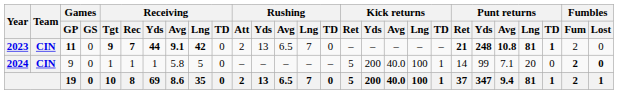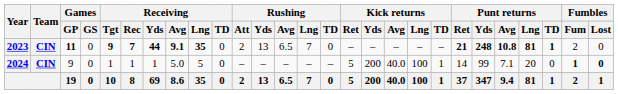 <table class="wikitable" style="text-align:center;">
 <tr>
 <th rowspan="2">Year</th>
 <th rowspan="2">Team</th>
 <th colspan="2">Games</th>
 <th colspan="6">Receiving</th>
 <th colspan="5">Rushing</th>
 <th colspan="5">Kick returns</th>
 <th colspan="5">Punt returns</th>
 <th colspan="2">Fumbles</th>
 </tr>
 <tr>
 <th>GP</th>
 <th>GS</th>
 <th>Tgt</th>
 <th>Rec</th>
 <th>Yds</th>
 <th>Avg</th>
 <th>Lng</th>
 <th>TD</th>
 <th>Att</th>
 <th>Yds</th>
 <th>Avg</th>
 <th>Lng</th>
 <th>TD</th>
 <th>Ret</th>
 <th>Yds</th>
 <th>Avg</th>
 <th>Lng</th>
 <th>TD</th>
 <th>Ret</th>
 <th>Yds</th>
 <th>Avg</th>
 <th>Lng</th>
 <th>TD</th>
 <th>Fum</th>
 <th>Lost</th>
 </tr>
 <tr>
 <th><a href='#'>2023</a></th>
 <th><a href='#'>CIN</a></th>
 <td><strong>11</strong></td>
 <td>0</td>
 <td><strong>9</strong></td>
 <td><strong>7</strong></td>
 <td><strong>44</strong></td>
 <td><strong>9.1</strong></td>
-<td><strong>42</strong></td>
+<td><strong>35</strong></td>
 <td>0</td>
 <td>2</td>
 <td>13</td>
 <td>6.5</td>
 <td>7</td>
 <td>0</td>
 <td>–</td>
 <td>–</td>
 <td>–</td>
 <td>–</td>
 <td>–</td>
 <td><strong>21</strong></td>
 <td><strong>248</strong></td>
 <td><strong>10.8</strong></td>
 <td><strong>81</strong></td>
 <td><strong>1</strong></td>
 <td>2</td>
 <td>0</td>
 </tr>
 <tr>
 <th><a href='#'>2024</a></th>
 <th><a href='#'>CIN</a></th>
 <td>9</td>
 <td>0</td>
 <td>1</td>
 <td>1</td>
 <td>1</td>
-<td>5.8</td>
+<td>5.0</td>
 <td>5</td>
 <td>0</td>
 <td>–</td>
 <td>–</td>
 <td>–</td>
 <td>–</td>
 <td>–</td>
 <td>5</td>
 <td>200</td>
 <td>40.0</td>
 <td>100</td>
 <td>1</td>
 <td>14</td>
 <td>99</td>
 <td>7.1</td>
 <td>20</td>
 <td>0</td>
-<td><strong>2</strong></td>
+<td><strong>1</strong></td>
 <td><strong>0</strong></td>
 </tr>
 <tr>
 <th colspan="2"></th>
 <th>19</th>
 <th>0</th>
 <th>10</th>
 <th>8</th>
 <th>69</th>
 <th>8.6</th>
 <th>35</th>
 <th>0</th>
 <th>2</th>
 <th>13</th>
 <th>6.5</th>
 <th>7</th>
 <th>0</th>
 <th>5</th>
 <th>200</th>
 <th>40.0</th>
 <th>100</th>
 <th>1</th>
 <th>37</th>
 <th>347</th>
 <th>9.4</th>
 <th>81</th>
 <th>1</th>
 <th>2</th>
 <th>1</th>
 </tr>
 </table>
